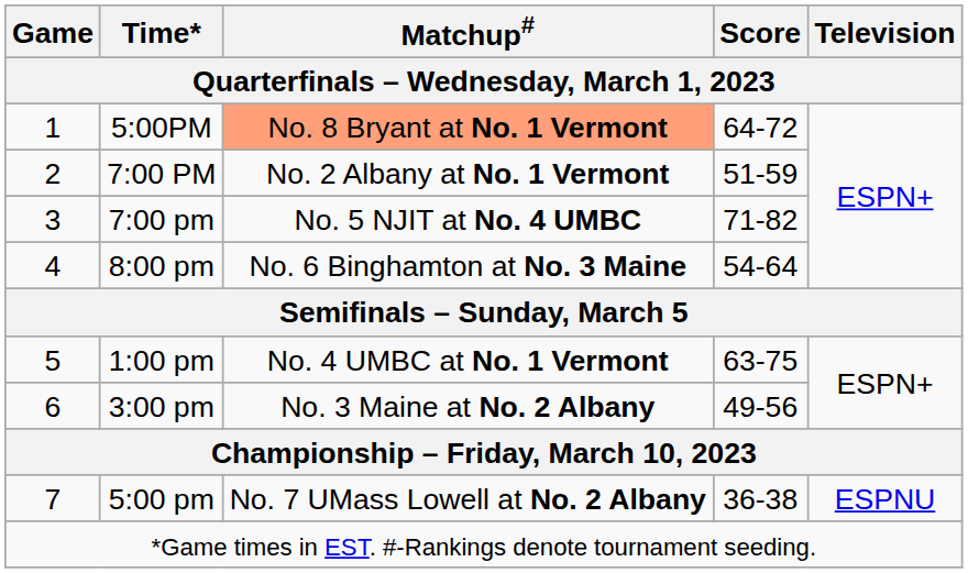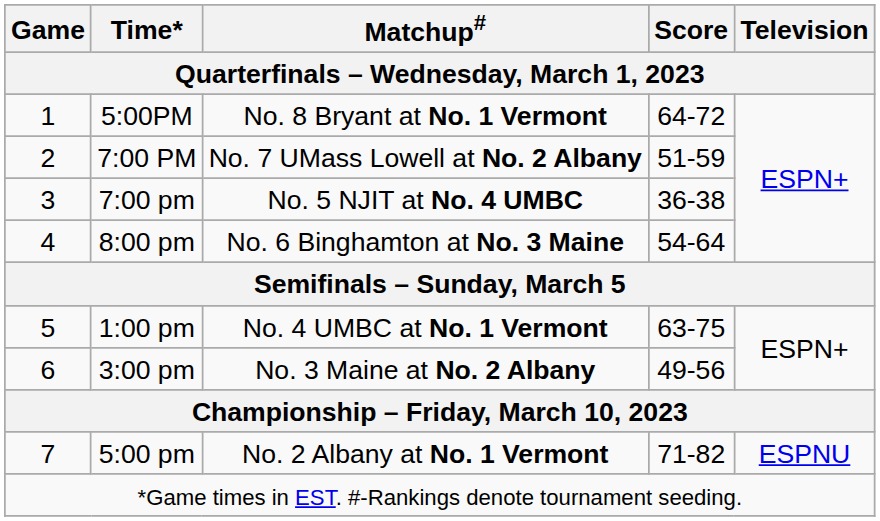 <table class="wikitable" style="font-size: 95%;text-align:center">
 <tr>
 <th>Game</th>
 <th>Time*</th>
 <th>Matchup<sup>#</sup></th>
 <th>Score</th>
 <th>Television</th>
 </tr>
 <tr>
 <th colspan="6">Quarterfinals – Wednesday, March 1, 2023</th>
 </tr>
 <tr>
 <td>1</td>
 <td>5:00PM</td>
-<td style="background: lightsalmon;">No. 8 Bryant at <strong>No. 1 Vermont</strong></td>
+<td>No. 8 Bryant at <strong>No. 1 Vermont</strong></td>
 <td>64-72</td>
 <td rowspan="4"><a href='#'>ESPN+</a></td>
 </tr>
 <tr>
 <td>2</td>
 <td>7:00 PM</td>
-<td>No. 2 Albany at <strong>No. 1 Vermont</strong></td>
+<td>No. 7 UMass Lowell at <strong>No. 2 Albany</strong></td>
 <td>51-59</td>
 </tr>
 <tr>
 <td>3</td>
 <td>7:00 pm</td>
 <td>No. 5 NJIT at <strong>No. 4 UMBC</strong></td>
-<td>71-82</td>
+<td>36-38</td>
 </tr>
 <tr>
 <td>4</td>
 <td>8:00 pm</td>
 <td>No. 6 Binghamton at <strong>No. 3 Maine</strong></td>
 <td>54-64</td>
 </tr>
 <tr>
 <th colspan="6">Semifinals – Sunday, March 5</th>
 </tr>
 <tr>
 <td>5</td>
 <td>1:00 pm</td>
 <td>No. 4 UMBC at <strong>No. 1 Vermont</strong></td>
 <td>63-75</td>
 <td rowspan="2">ESPN+</td>
 </tr>
 <tr>
 <td>6</td>
 <td>3:00 pm</td>
 <td>No. 3 Maine at <strong>No. 2 Albany</strong></td>
 <td>49-56</td>
 </tr>
 <tr>
 <th colspan="6">Championship – Friday, March 10, 2023</th>
 </tr>
 <tr>
 <td>7</td>
 <td>5:00 pm</td>
-<td>No. 7 UMass Lowell at <strong>No. 2 Albany</strong></td>
-<td>36-38</td>
+<td>No. 2 Albany at <strong>No. 1 Vermont</strong></td>
+<td>71-82</td>
 <td rowspan="1"><a href='#'>ESPNU</a></td>
 </tr>
 <tr>
 <td colspan="6"><small>*Game times in <a href='#'>EST</a>. #-Rankings denote tournament seeding.</small></td>
 </tr>
 </table>
